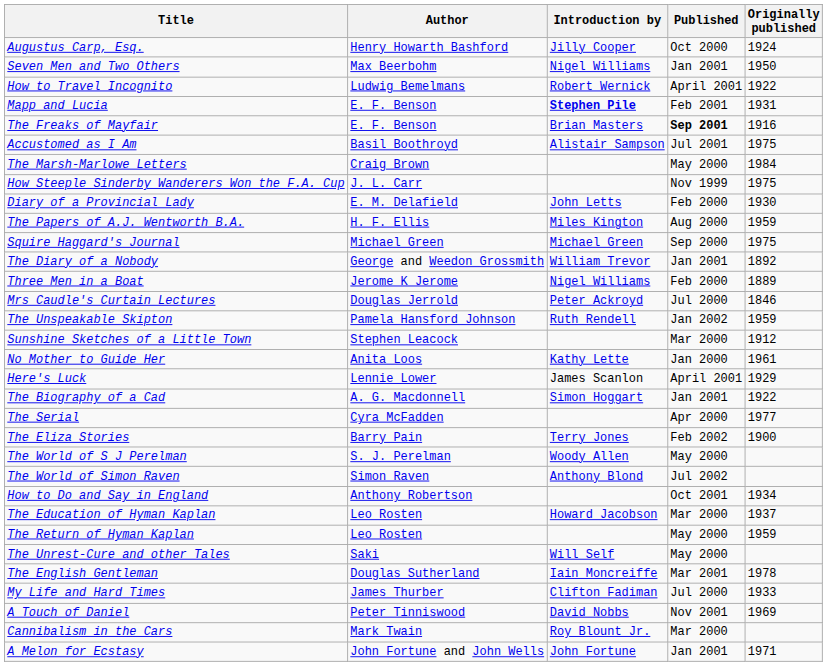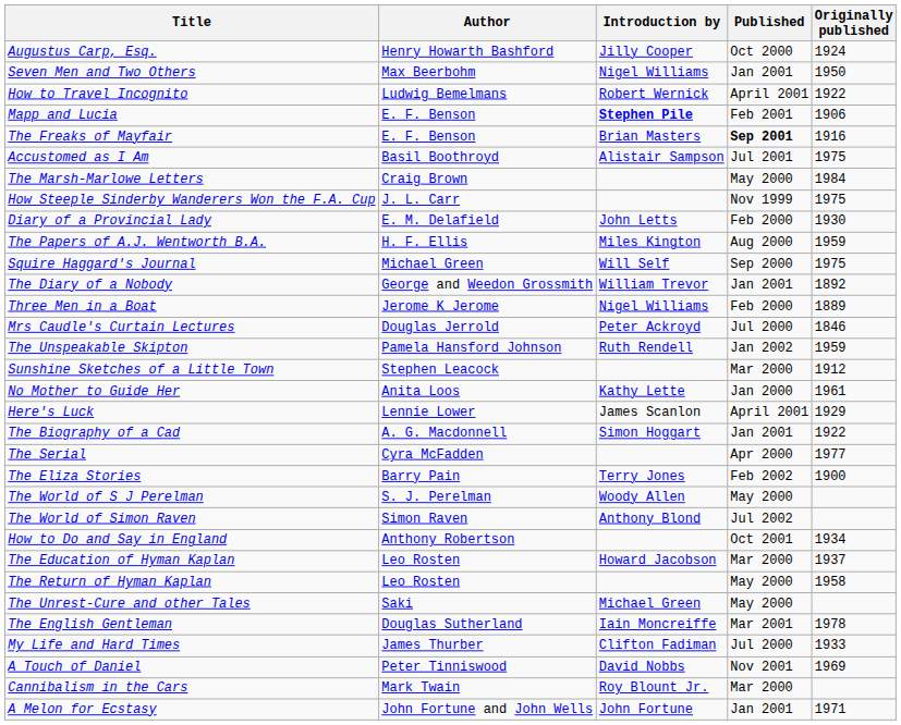 <table class="wikitable">
 <tr>
 <th>Title</th>
 <th>Author</th>
 <th>Introduction by</th>
 <th>Published</th>
 <th>Originally<br>published</th>
 </tr>
 <tr>
 <td><em><a href='#'>Augustus Carp, Esq.</a></em></td>
 <td><a href='#'>Henry Howarth Bashford</a></td>
 <td><a href='#'>Jilly Cooper</a></td>
 <td>Oct 2000</td>
 <td>1924</td>
 </tr>
 <tr>
 <td><em><a href='#'>Seven Men and Two Others</a></em></td>
 <td><a href='#'>Max Beerbohm</a></td>
 <td><a href='#'>Nigel Williams</a></td>
 <td>Jan 2001</td>
 <td>1950</td>
 </tr>
 <tr>
 <td><em><a href='#'>How to Travel Incognito</a></em></td>
 <td><a href='#'>Ludwig Bemelmans</a></td>
 <td><a href='#'>Robert Wernick</a></td>
 <td>April 2001</td>
 <td>1922</td>
 </tr>
 <tr>
 <td><em><a href='#'>Mapp and Lucia</a></em></td>
 <td><a href='#'>E. F. Benson</a></td>
 <td><strong><a href='#'>Stephen Pile</a></strong></td>
 <td>Feb 2001</td>
-<td>1931</td>
+<td>1906</td>
 </tr>
 <tr>
 <td><em><a href='#'>The Freaks of Mayfair</a></em></td>
 <td><a href='#'>E. F. Benson</a></td>
 <td><a href='#'>Brian Masters</a></td>
 <td><strong>Sep 2001</strong></td>
 <td>1916</td>
 </tr>
 <tr>
 <td><em><a href='#'>Accustomed as I Am</a></em></td>
 <td><a href='#'>Basil Boothroyd</a></td>
 <td><a href='#'>Alistair Sampson</a></td>
 <td>Jul 2001</td>
 <td>1975</td>
 </tr>
 <tr>
 <td><em><a href='#'>The Marsh-Marlowe Letters</a></em></td>
 <td><a href='#'>Craig Brown</a></td>
 <td></td>
 <td>May 2000</td>
 <td>1984</td>
 </tr>
 <tr>
 <td><em><a href='#'>How Steeple Sinderby Wanderers Won the F.A. Cup</a></em></td>
 <td><a href='#'>J. L. Carr</a></td>
 <td></td>
 <td>Nov 1999</td>
 <td>1975</td>
 </tr>
 <tr>
 <td><em><a href='#'>Diary of a Provincial Lady</a></em></td>
 <td><a href='#'>E. M. Delafield</a></td>
 <td><a href='#'>John Letts</a></td>
 <td>Feb 2000</td>
 <td>1930</td>
 </tr>
 <tr>
 <td><em><a href='#'>The Papers of A.J. Wentworth B.A.</a></em></td>
 <td><a href='#'>H. F. Ellis</a></td>
 <td><a href='#'>Miles Kington</a></td>
 <td>Aug 2000</td>
 <td>1959</td>
 </tr>
 <tr>
 <td><em><a href='#'>Squire Haggard's Journal</a></em></td>
 <td><a href='#'>Michael Green</a></td>
-<td><a href='#'>Michael Green</a></td>
+<td><a href='#'>Will Self</a></td>
 <td>Sep 2000</td>
 <td>1975</td>
 </tr>
 <tr>
 <td><em><a href='#'>The Diary of a Nobody</a></em></td>
 <td><a href='#'>George</a> and <a href='#'>Weedon Grossmith</a></td>
 <td><a href='#'>William Trevor</a></td>
 <td>Jan 2001</td>
 <td>1892</td>
 </tr>
 <tr>
 <td><em><a href='#'>Three Men in a Boat</a></em></td>
 <td><a href='#'>Jerome K Jerome</a></td>
 <td><a href='#'>Nigel Williams</a></td>
 <td>Feb 2000</td>
 <td>1889</td>
 </tr>
 <tr>
 <td><em><a href='#'>Mrs Caudle's Curtain Lectures</a></em></td>
 <td><a href='#'>Douglas Jerrold</a></td>
 <td><a href='#'>Peter Ackroyd</a></td>
 <td>Jul 2000</td>
 <td>1846</td>
 </tr>
 <tr>
 <td><em><a href='#'>The Unspeakable Skipton</a></em></td>
 <td><a href='#'>Pamela Hansford Johnson</a></td>
 <td><a href='#'>Ruth Rendell</a></td>
 <td>Jan 2002</td>
 <td>1959</td>
 </tr>
 <tr>
 <td><em><a href='#'>Sunshine Sketches of a Little Town</a></em></td>
 <td><a href='#'>Stephen Leacock</a></td>
 <td></td>
 <td>Mar 2000</td>
 <td>1912</td>
 </tr>
 <tr>
 <td><em><a href='#'>No Mother to Guide Her</a></em></td>
 <td><a href='#'>Anita Loos</a></td>
 <td><a href='#'>Kathy Lette</a></td>
 <td>Jan 2000</td>
 <td>1961</td>
 </tr>
 <tr>
 <td><em><a href='#'>Here's Luck</a></em></td>
 <td><a href='#'>Lennie Lower</a></td>
 <td>James Scanlon</td>
 <td>April 2001</td>
 <td>1929</td>
 </tr>
 <tr>
 <td><em><a href='#'>The Biography of a Cad</a></em></td>
 <td><a href='#'>A. G. Macdonnell</a></td>
 <td><a href='#'>Simon Hoggart</a></td>
 <td>Jan 2001</td>
 <td>1922</td>
 </tr>
 <tr>
 <td><em><a href='#'>The Serial</a></em></td>
 <td><a href='#'>Cyra McFadden</a></td>
 <td></td>
 <td>Apr 2000</td>
 <td>1977</td>
 </tr>
 <tr>
 <td><em><a href='#'>The Eliza Stories</a></em></td>
 <td><a href='#'>Barry Pain</a></td>
 <td><a href='#'>Terry Jones</a></td>
 <td>Feb 2002</td>
 <td>1900</td>
 </tr>
 <tr>
 <td><em><a href='#'>The World of S J Perelman</a></em></td>
 <td><a href='#'>S. J. Perelman</a></td>
 <td><a href='#'>Woody Allen</a></td>
 <td>May 2000</td>
 <td></td>
 </tr>
 <tr>
 <td><em><a href='#'>The World of Simon Raven</a></em></td>
 <td><a href='#'>Simon Raven</a></td>
 <td><a href='#'>Anthony Blond</a></td>
 <td>Jul 2002</td>
 <td></td>
 </tr>
 <tr>
 <td><em><a href='#'>How to Do and Say in England</a></em></td>
 <td><a href='#'>Anthony Robertson</a></td>
 <td></td>
 <td>Oct 2001</td>
 <td>1934</td>
 </tr>
 <tr>
 <td><em><a href='#'>The Education of Hyman Kaplan</a></em></td>
 <td><a href='#'>Leo Rosten</a></td>
 <td><a href='#'>Howard Jacobson</a></td>
 <td>Mar 2000</td>
 <td>1937</td>
 </tr>
 <tr>
 <td><em><a href='#'>The Return of Hyman Kaplan</a></em></td>
 <td><a href='#'>Leo Rosten</a></td>
 <td></td>
 <td>May 2000</td>
-<td>1959</td>
+<td>1958</td>
 </tr>
 <tr>
 <td><em><a href='#'>The Unrest-Cure and other Tales</a></em></td>
 <td><a href='#'>Saki</a></td>
-<td><a href='#'>Will Self</a></td>
+<td><a href='#'>Michael Green</a></td>
 <td>May 2000</td>
 <td></td>
 </tr>
 <tr>
 <td><em><a href='#'>The English Gentleman</a></em></td>
 <td><a href='#'>Douglas Sutherland</a></td>
 <td><a href='#'>Iain Moncreiffe</a></td>
 <td>Mar 2001</td>
 <td>1978</td>
 </tr>
 <tr>
 <td><em><a href='#'>My Life and Hard Times</a></em></td>
 <td><a href='#'>James Thurber</a></td>
 <td><a href='#'>Clifton Fadiman</a></td>
 <td>Jul 2000</td>
 <td>1933</td>
 </tr>
 <tr>
 <td><em><a href='#'>A Touch of Daniel</a></em></td>
 <td><a href='#'>Peter Tinniswood</a></td>
 <td><a href='#'>David Nobbs</a></td>
 <td>Nov 2001</td>
 <td>1969</td>
 </tr>
 <tr>
 <td><em><a href='#'>Cannibalism in the Cars</a></em></td>
 <td><a href='#'>Mark Twain</a></td>
 <td><a href='#'>Roy Blount Jr.</a></td>
 <td>Mar 2000</td>
 <td></td>
 </tr>
 <tr>
 <td><em><a href='#'>A Melon for Ecstasy</a></em></td>
 <td><a href='#'>John Fortune</a> and <a href='#'>John Wells</a></td>
 <td><a href='#'>John Fortune</a></td>
 <td>Jan 2001</td>
 <td>1971</td>
 </tr>
 </table>
